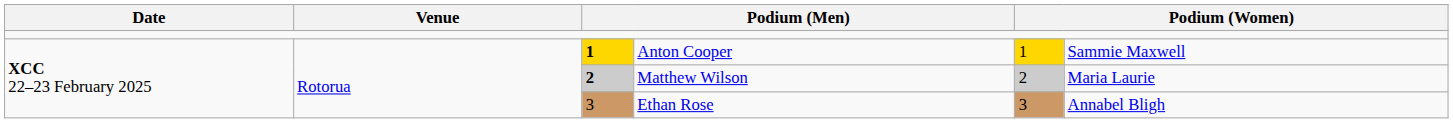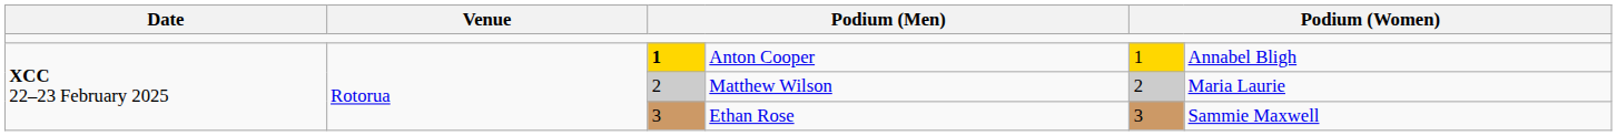 <table class="wikitable" width=70%>
 <tr>
 <th>Date</th>
 <th width=20%>Venue</th>
 <th colspan=2 width=30%>Podium (Men)</th>
 <th colspan=2 width=30%>Podium (Women)</th>
 </tr>
 <tr>
 <td colspan=6></td>
 </tr>
 <tr>
 <td rowspan=3><strong>XCC</strong> <br> 22–23 February 2025</td>
 <td rowspan=3><br><a href='#'>Rotorua</a></td>
 <td bgcolor=FFD700><strong>1</strong></td>
 <td><a href='#'>Anton Cooper</a></td>
 <td bgcolor=FFD700>1</td>
-<td><a href='#'>Sammie Maxwell</a></td>
+<td><a href='#'>Annabel Bligh</a></td>
 </tr>
 <tr>
-<td bgcolor=CCCCCC><strong>2</strong></td>
+<td bgcolor=CCCCCC>2</td>
 <td><a href='#'>Matthew Wilson</a></td>
 <td bgcolor=CCCCCC>2</td>
 <td><a href='#'>Maria Laurie</a></td>
 </tr>
 <tr>
 <td bgcolor=CC9966>3</td>
 <td><a href='#'>Ethan Rose</a></td>
 <td bgcolor=CC9966>3</td>
-<td><a href='#'>Annabel Bligh</a></td>
+<td><a href='#'>Sammie Maxwell</a></td>
 </tr>
 </table>
